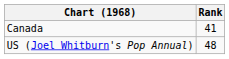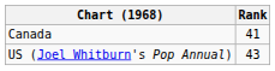 <table class="wikitable">
 <tr>
 <th align="left">Chart (1968)</th>
 <th style="text-align:center;">Rank</th>
 </tr>
 <tr>
 <td>Canada</td>
 <td style="text-align:center;">41</td>
 </tr>
 <tr>
 <td>US (<a href='#'>Joel Whitburn</a>'s <em>Pop Annual</em>)</td>
-<td style="text-align:center;">48</td>
+<td style="text-align:center;">43</td>
 </tr>
 </table>
